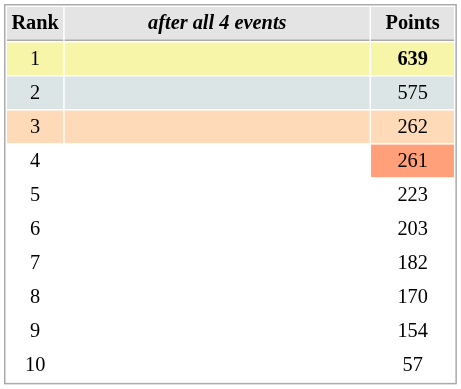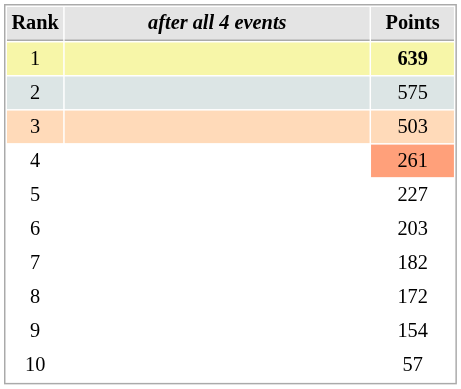 <table cellspacing="1" cellpadding="3" style="border:1px solid #AAAAAA;font-size:86%">
 <tr style="background-color: #E4E4E4;">
 <th style="border-bottom:1px solid #AAAAAA; width: 10px;">Rank</th>
 <th style="border-bottom:1px solid #AAAAAA; width: 200px;"><em>after all 4 events</em></th>
 <th style="border-bottom:1px solid #AAAAAA; width: 50px;">Points</th>
 </tr>
 <tr style="background:#f7f6a8;">
 <td align=center>1</td>
 <td><strong></strong></td>
 <td align=center><strong>639</strong></td>
 </tr>
 <tr style="background:#dce5e5;">
 <td align=center>2</td>
 <td></td>
 <td align=center>575</td>
 </tr>
 <tr style="background:#ffdab9;">
 <td align=center>3</td>
 <td></td>
-<td align=center>262</td>
+<td align=center>503</td>
 </tr>
 <tr>
 <td align=center>4</td>
 <td></td>
 <td align=center style="background: lightsalmon;">261</td>
 </tr>
 <tr>
 <td align=center>5</td>
 <td></td>
-<td align=center>223</td>
+<td align=center>227</td>
 </tr>
 <tr>
 <td align=center>6</td>
 <td></td>
 <td align=center>203</td>
 </tr>
 <tr>
 <td align=center>7</td>
 <td></td>
 <td align=center>182</td>
 </tr>
 <tr>
 <td align=center>8</td>
 <td>  </td>
-<td align=center>170</td>
+<td align=center>172</td>
 </tr>
 <tr>
 <td align=center>9</td>
 <td></td>
 <td align=center>154</td>
 </tr>
 <tr>
 <td align=center>10</td>
 <td></td>
 <td align=center>57</td>
 </tr>
 </table>
